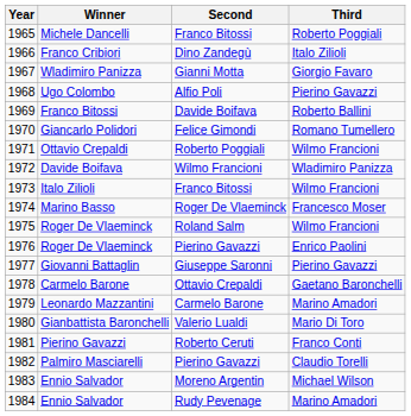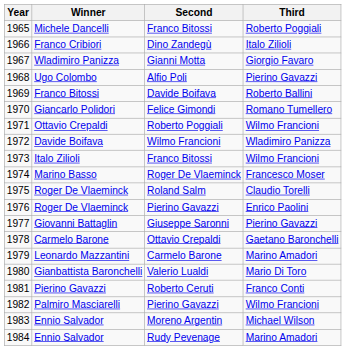 <table class="wikitable">
 <tr>
 <th>Year</th>
 <th>Winner</th>
 <th>Second</th>
 <th>Third</th>
 </tr>
 <tr>
 <td>1965</td>
 <td> <a href='#'>Michele Dancelli</a></td>
 <td> <a href='#'>Franco Bitossi</a></td>
 <td> <a href='#'>Roberto Poggiali</a></td>
 </tr>
 <tr>
 <td>1966</td>
 <td> <a href='#'>Franco Cribiori</a></td>
 <td> <a href='#'>Dino Zandegù</a></td>
 <td> <a href='#'>Italo Zilioli</a></td>
 </tr>
 <tr>
 <td>1967</td>
 <td> <a href='#'>Wladimiro Panizza</a></td>
 <td> <a href='#'>Gianni Motta</a></td>
 <td> <a href='#'>Giorgio Favaro</a></td>
 </tr>
 <tr>
 <td>1968</td>
 <td> <a href='#'>Ugo Colombo</a></td>
 <td> <a href='#'>Alfio Poli</a></td>
 <td> <a href='#'>Pierino Gavazzi</a></td>
 </tr>
 <tr>
 <td>1969</td>
 <td> <a href='#'>Franco Bitossi</a></td>
 <td> <a href='#'>Davide Boifava</a></td>
 <td> <a href='#'>Roberto Ballini</a></td>
 </tr>
 <tr>
 <td>1970</td>
 <td> <a href='#'>Giancarlo Polidori</a></td>
 <td> <a href='#'>Felice Gimondi</a></td>
 <td> <a href='#'>Romano Tumellero</a></td>
 </tr>
 <tr>
 <td>1971</td>
 <td> <a href='#'>Ottavio Crepaldi</a></td>
 <td> <a href='#'>Roberto Poggiali</a></td>
 <td> <a href='#'>Wilmo Francioni</a></td>
 </tr>
 <tr>
 <td>1972</td>
 <td> <a href='#'>Davide Boifava</a></td>
 <td> <a href='#'>Wilmo Francioni</a></td>
 <td> <a href='#'>Wladimiro Panizza</a></td>
 </tr>
 <tr>
 <td>1973</td>
 <td> <a href='#'>Italo Zilioli</a></td>
 <td> <a href='#'>Franco Bitossi</a></td>
 <td> <a href='#'>Wilmo Francioni</a></td>
 </tr>
 <tr>
 <td>1974</td>
 <td> <a href='#'>Marino Basso</a></td>
 <td> <a href='#'>Roger De Vlaeminck</a></td>
 <td> <a href='#'>Francesco Moser</a></td>
 </tr>
 <tr>
 <td>1975</td>
 <td> <a href='#'>Roger De Vlaeminck</a></td>
 <td> <a href='#'>Roland Salm</a></td>
-<td> <a href='#'>Wilmo Francioni</a></td>
+<td> <a href='#'>Claudio Torelli</a></td>
 </tr>
 <tr>
 <td>1976</td>
 <td> <a href='#'>Roger De Vlaeminck</a></td>
 <td> <a href='#'>Pierino Gavazzi</a></td>
 <td> <a href='#'>Enrico Paolini</a></td>
 </tr>
 <tr>
 <td>1977</td>
 <td> <a href='#'>Giovanni Battaglin</a></td>
 <td> <a href='#'>Giuseppe Saronni</a></td>
 <td> <a href='#'>Pierino Gavazzi</a></td>
 </tr>
 <tr>
 <td>1978</td>
 <td> <a href='#'>Carmelo Barone</a></td>
 <td> <a href='#'>Ottavio Crepaldi</a></td>
 <td> <a href='#'>Gaetano Baronchelli</a></td>
 </tr>
 <tr>
 <td>1979</td>
 <td> <a href='#'>Leonardo Mazzantini</a></td>
 <td> <a href='#'>Carmelo Barone</a></td>
 <td> <a href='#'>Marino Amadori</a></td>
 </tr>
 <tr>
 <td>1980</td>
 <td> <a href='#'>Gianbattista Baronchelli</a></td>
 <td> <a href='#'>Valerio Lualdi</a></td>
 <td> <a href='#'>Mario Di Toro</a></td>
 </tr>
 <tr>
 <td>1981</td>
 <td> <a href='#'>Pierino Gavazzi</a></td>
 <td> <a href='#'>Roberto Ceruti</a></td>
 <td> <a href='#'>Franco Conti</a></td>
 </tr>
 <tr>
 <td>1982</td>
 <td> <a href='#'>Palmiro Masciarelli</a></td>
 <td> <a href='#'>Pierino Gavazzi</a></td>
-<td> <a href='#'>Claudio Torelli</a></td>
+<td> <a href='#'>Wilmo Francioni</a></td>
 </tr>
 <tr>
 <td>1983</td>
 <td> <a href='#'>Ennio Salvador</a></td>
 <td> <a href='#'>Moreno Argentin</a></td>
 <td> <a href='#'>Michael Wilson</a></td>
 </tr>
 <tr>
 <td>1984</td>
 <td> <a href='#'>Ennio Salvador</a></td>
 <td> <a href='#'>Rudy Pevenage</a></td>
 <td> <a href='#'>Marino Amadori</a></td>
 </tr>
 </table>
